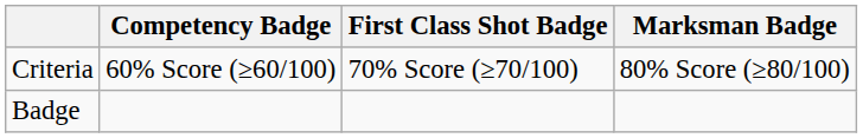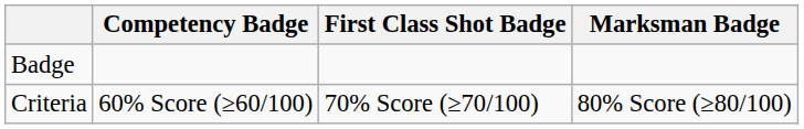 <table class="wikitable">
 <tr>
 <th></th>
 <th>Competency Badge</th>
 <th>First Class Shot Badge</th>
 <th>Marksman Badge</th>
 </tr>
 <tr>
+<td>Badge</td>
+<td></td>
+<td></td>
+<td></td>
+</tr>
+<tr>
 <td>Criteria</td>
 <td>60% Score (≥60/100)</td>
 <td>70% Score (≥70/100)</td>
 <td>80% Score (≥80/100)</td>
 </tr>
-<tr>
-<td>Badge</td>
-<td></td>
-<td></td>
-<td></td>
-</tr>
 </table>
